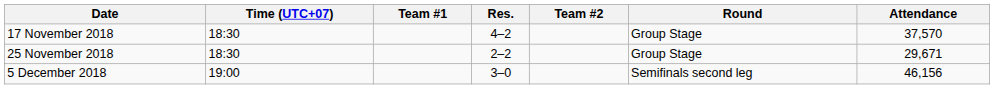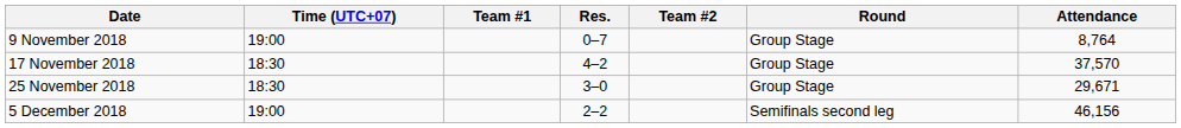 <table class="wikitable" style="text-align:left; width:100%;">
 <tr>
 <th>Date</th>
 <th>Time (<a href='#'>UTC+07</a>)</th>
 <th>Team #1</th>
 <th>Res.</th>
 <th>Team #2</th>
 <th>Round</th>
 <th>Attendance</th>
+</tr>
+<tr>
+<td>9 November 2018</td>
+<td>19:00</td>
+<td></td>
+<td style="text-align:center;">0–7</td>
+<td><strong></strong></td>
+<td>Group Stage</td>
+<td style="text-align:center;">8,764</td>
 </tr>
 <tr>
 <td>17 November 2018</td>
 <td>18:30</td>
 <td><strong></strong></td>
 <td style="text-align:center;">4–2</td>
 <td></td>
 <td>Group Stage</td>
 <td style="text-align:center;">37,570</td>
 </tr>
 <tr>
 <td>25 November 2018</td>
 <td>18:30</td>
 <td><strong></strong></td>
-<td style="text-align:center;">2–2</td>
+<td style="text-align:center;">3–0</td>
 <td></td>
 <td>Group Stage</td>
 <td style="text-align:center;">29,671</td>
 </tr>
 <tr>
 <td>5 December 2018</td>
 <td>19:00</td>
 <td></td>
-<td style="text-align:center;">3–0</td>
+<td style="text-align:center;">2–2</td>
 <td></td>
 <td>Semifinals second leg</td>
 <td style="text-align:center;">46,156</td>
 </tr>
 </table>
